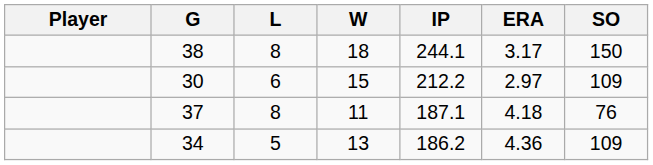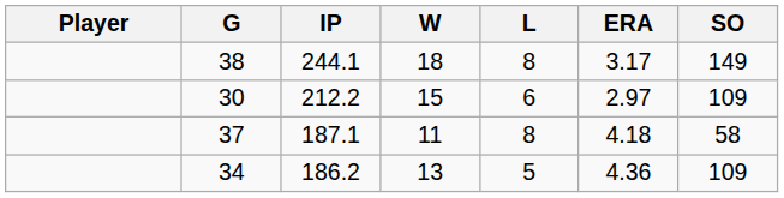 <table class="wikitable sortable">
 <tr>
 <th bgcolor="#DDDDFF" width="16%">Player</th>
 <th bgcolor="#DDDDFF" width="9%">G</th>
+<th bgcolor="#DDDDFF" width="9%">IP</th>
+<th bgcolor="#DDDDFF" width="9%">W</th>
 <th bgcolor="#DDDDFF" width="9%">L</th>
-<th bgcolor="#DDDDFF" width="9%">W</th>
-<th bgcolor="#DDDDFF" width="9%">IP</th>
 <th bgcolor="#DDDDFF" width="9%">ERA</th>
 <th bgcolor="#DDDDFF" width="9%">SO</th>
 </tr>
 <tr align="center">
 <td></td>
 <td>38</td>
+<td>244.1</td>
+<td>18</td>
 <td>8</td>
-<td>18</td>
-<td>244.1</td>
 <td>3.17</td>
-<td>150</td>
+<td>149</td>
 </tr>
 <tr align="center">
 <td></td>
 <td>30</td>
+<td>212.2</td>
+<td>15</td>
 <td>6</td>
-<td>15</td>
-<td>212.2</td>
 <td>2.97</td>
 <td>109</td>
 </tr>
 <tr align="center">
 <td></td>
 <td>37</td>
+<td>187.1</td>
+<td>11</td>
 <td>8</td>
-<td>11</td>
-<td>187.1</td>
 <td>4.18</td>
-<td>76</td>
+<td>58</td>
 </tr>
 <tr align="center">
 <td></td>
 <td>34</td>
+<td>186.2</td>
+<td>13</td>
 <td>5</td>
-<td>13</td>
-<td>186.2</td>
 <td>4.36</td>
 <td>109</td>
 </tr>
 </table>
